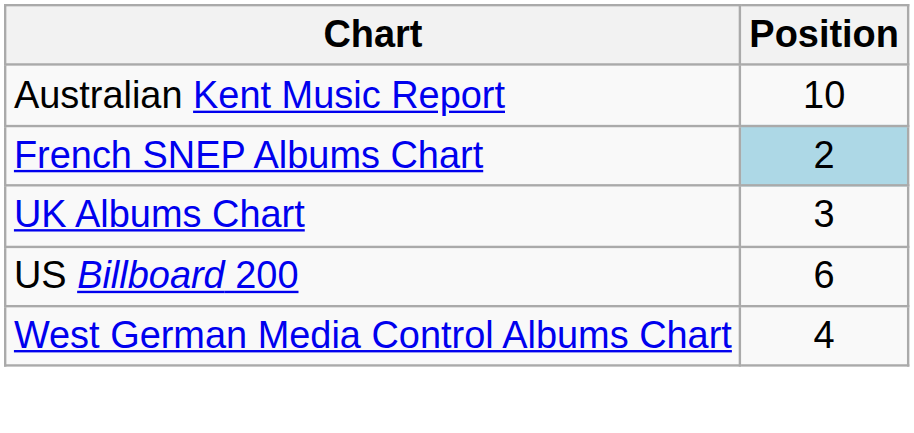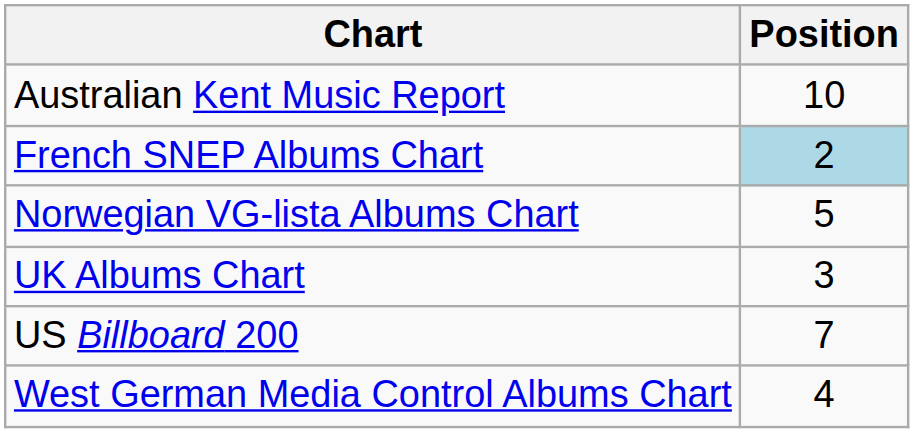 <table class="wikitable sortable" style="text-align:center;">
 <tr>
 <th>Chart</th>
 <th>Position</th>
 </tr>
 <tr>
 <td align="left">Australian <a href='#'>Kent Music Report</a></td>
 <td>10</td>
 </tr>
 <tr>
 <td align="left"><a href='#'>French SNEP Albums Chart</a></td>
 <td style="background: lightblue;">2</td>
 </tr>
 <tr>
+<td align="left"><a href='#'>Norwegian VG-lista Albums Chart</a></td>
+<td>5</td>
+</tr>
+<tr>
 <td align="left"><a href='#'>UK Albums Chart</a></td>
 <td>3</td>
 </tr>
 <tr>
 <td align="left">US <a href='#'><em>Billboard</em> 200</a></td>
-<td>6</td>
+<td>7</td>
 </tr>
 <tr>
 <td align="left"><a href='#'>West German Media Control Albums Chart</a></td>
 <td>4</td>
 </tr>
 </table>
